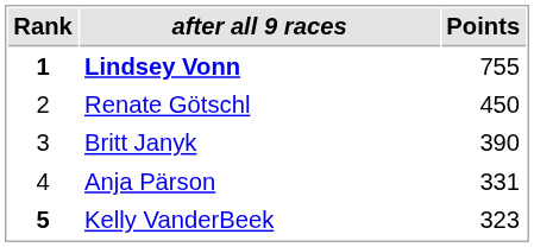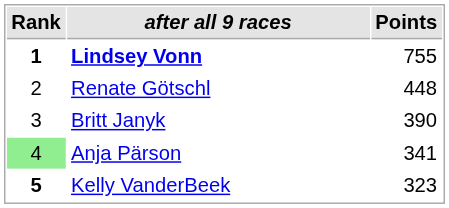 <table cellspacing="1" cellpadding="3" style="border:1px solid #AAAAAA;font-size:86%">
 <tr bgcolor="#E4E4E4">
 <th style="border-bottom:1px solid #AAAAAA" width=10>Rank</th>
 <th style="border-bottom:1px solid #AAAAAA" width=200><strong><em>after all 9 races</em></strong></th>
 <th style="border-bottom:1px solid #AAAAAA" width=20>Points</th>
 </tr>
 <tr>
 <td align="center"><strong>1</strong></td>
 <td> <strong><a href='#'>Lindsey Vonn</a> </strong></td>
 <td align="right">755</td>
 </tr>
 <tr>
 <td align="center">2</td>
 <td> <a href='#'>Renate Götschl</a></td>
-<td align="right">450</td>
+<td align="right">448</td>
 </tr>
 <tr>
 <td align="center">3</td>
 <td> <a href='#'>Britt Janyk</a></td>
 <td align="right">390</td>
 </tr>
 <tr>
-<td align="center">4</td>
+<td align="center" style="background: lightgreen;">4</td>
 <td> <a href='#'>Anja Pärson</a></td>
-<td align="right">331</td>
+<td align="right">341</td>
 </tr>
 <tr>
 <td align="center"><strong>5</strong></td>
 <td> <a href='#'>Kelly VanderBeek</a></td>
 <td align="right">323</td>
 </tr>
 </table>
